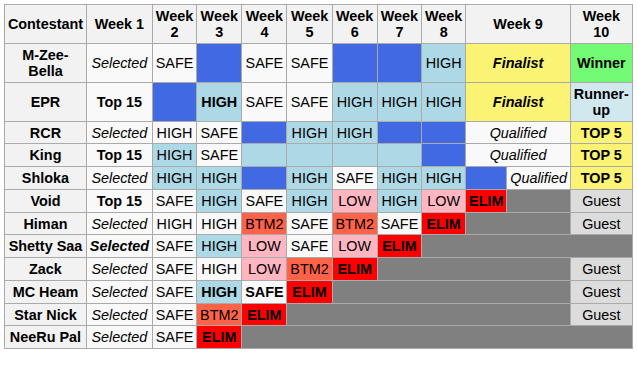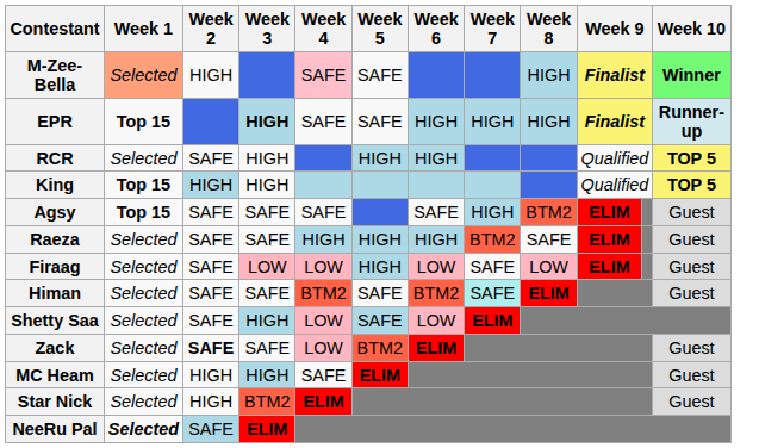 <table class="wikitable" style="text-align:center; font-size:90%">
 <tr>
 <th>Contestant</th>
 <th>Week 1</th>
 <th>Week 2</th>
 <th>Week 3</th>
 <th>Week 4</th>
 <th>Week 5</th>
 <th>Week 6</th>
 <th>Week 7</th>
 <th>Week 8</th>
 <th colspan="2">Week 9</th>
 <th>Week 10</th>
 </tr>
 <tr>
 <th>M-Zee-Bella</th>
-<td><em>Selected</em></td>
-<td>SAFE</td>
+<td style="background: lightsalmon;"><em>Selected</em></td>
+<td>HIGH</td>
 <td bgcolor="royalblue"><strong></strong></td>
-<td>SAFE</td>
+<td style="background: pink;">SAFE</td>
 <td>SAFE</td>
 <td bgcolor="royalblue"><strong></strong></td>
 <td bgcolor="royalblue"><strong></strong></td>
 <td bgcolor="lightblue">HIGH</td>
 <td colspan="2" bgcolor="#fbf373"><strong><em>Finalist</em></strong></td>
 <td bgcolor="#73FB76"><strong>Winner</strong></td>
 </tr>
 <tr>
 <th>EPR</th>
 <td><strong>Top 15</strong></td>
 <td bgcolor="royalblue"><strong></strong></td>
 <td bgcolor="lightblue"><strong>HIGH</strong></td>
 <td>SAFE</td>
 <td>SAFE</td>
 <td bgcolor="lightblue">HIGH</td>
 <td bgcolor="lightblue">HIGH</td>
 <td bgcolor="lightblue">HIGH</td>
 <td colspan="2" bgcolor="#fbf373"><strong><em>Finalist</em></strong></td>
 <td bgcolor="#D1E8EF"><strong>Runner-up</strong></td>
 </tr>
 <tr>
 <th>RCR</th>
 <td><em>Selected</em></td>
+<td>SAFE</td>
 <td>HIGH</td>
-<td>SAFE</td>
 <td bgcolor="royalblue"><strong></strong></td>
 <td bgcolor="lightblue">HIGH</td>
 <td bgcolor="lightblue">HIGH</td>
 <td bgcolor="royalblue"><strong></strong></td>
 <td bgcolor="royalblue"><strong></strong></td>
 <td colspan="2"><em>Qualified</em></td>
 <td bgcolor="#fbf373"><strong>TOP 5</strong></td>
 </tr>
 <tr>
 <th>King</th>
 <td><strong>Top 15</strong></td>
 <td bgcolor="lightblue">HIGH</td>
-<td>SAFE</td>
+<td>HIGH</td>
 <td bgcolor="lightblue"><strong></strong></td>
 <td bgcolor="lightblue"><strong></strong></td>
 <td bgcolor="lightblue"><strong></strong></td>
 <td bgcolor="lightblue"><strong></strong></td>
 <td bgcolor="royalblue"><strong></strong></td>
 <td colspan="2"><em>Qualified</em></td>
 <td bgcolor="#fbf373"><strong>TOP 5</strong></td>
 </tr>
 <tr>
-<th>Shloka</th>
+<th>Agsy</th>
+<td><strong>Top 15</strong></td>
+<td>SAFE</td>
+<td>SAFE</td>
+<td>SAFE</td>
+<td bgcolor="royalblue"><strong></strong></td>
+<td>SAFE</td>
+<td bgcolor="lightblue">HIGH</td>
+<td bgcolor="tomato">BTM2</td>
+<td bgcolor="red"><strong>ELIM</strong></td>
+<td bgcolor="gray"></td>
+<td style="background:Gainsboro;">Guest</td>
+</tr>
+<tr>
+<th>Raeza</th>
 <td><em>Selected</em></td>
-<td bgcolor="lightblue">HIGH</td>
-<td bgcolor="lightblue">HIGH</td>
-<td bgcolor="royalblue"><strong></strong></td>
-<td bgcolor="lightblue">HIGH</td>
+<td>SAFE</td>
 <td>SAFE</td>
 <td bgcolor="lightblue">HIGH</td>
 <td bgcolor="lightblue">HIGH</td>
-<td bgcolor="royalblue"><strong></strong></td>
-<td><em>Qualified</em></td>
-<td bgcolor="#fbf373"><strong>TOP 5</strong></td>
+<td bgcolor="lightblue">HIGH</td>
+<td bgcolor="tomato">BTM2</td>
+<td>SAFE</td>
+<td bgcolor="red"><strong>ELIM</strong></td>
+<td bgcolor="gray"></td>
+<td style="background:Gainsboro;">Guest</td>
 </tr>
 <tr>
-<th>Void</th>
-<td><strong>Top 15</strong></td>
+<th>Firaag</th>
+<td><em>Selected</em></td>
 <td>SAFE</td>
-<td bgcolor="lightblue">HIGH</td>
-<td>SAFE</td>
+<td bgcolor="lightpink">LOW</td>
+<td bgcolor="lightpink">LOW</td>
 <td bgcolor="lightblue">HIGH</td>
 <td bgcolor="lightpink">LOW</td>
-<td bgcolor="lightblue">HIGH</td>
+<td>SAFE</td>
 <td bgcolor="lightpink">LOW</td>
 <td bgcolor="red"><strong>ELIM</strong></td>
 <td bgcolor="gray"></td>
 <td style="background:Gainsboro;">Guest</td>
 </tr>
 <tr>
 <th>Himan</th>
 <td><em>Selected</em></td>
-<td>HIGH</td>
-<td>HIGH</td>
+<td>SAFE</td>
+<td>SAFE</td>
 <td bgcolor="tomato">BTM2</td>
 <td>SAFE</td>
 <td bgcolor="tomato">BTM2</td>
-<td>SAFE</td>
+<td style="background: paleturquoise;">SAFE</td>
 <td bgcolor="red"><strong>ELIM</strong></td>
 <td colspan="2" bgcolor="gray"></td>
 <td style="background:Gainsboro;">Guest</td>
 </tr>
 <tr>
 <th>Shetty Saa</th>
-<td><strong><em>Selected</em></strong></td>
+<td><em>Selected</em></td>
 <td>SAFE</td>
 <td bgcolor="lightblue">HIGH</td>
 <td bgcolor="lightpink">LOW</td>
-<td>SAFE</td>
+<td style="background: lightblue;">SAFE</td>
 <td bgcolor="lightpink">LOW</td>
 <td bgcolor="red"><strong>ELIM</strong></td>
 <td colspan="4" bgcolor="gray"></td>
 </tr>
 <tr>
 <th>Zack</th>
 <td><em>Selected</em></td>
+<td><strong>SAFE</strong></td>
 <td>SAFE</td>
-<td>HIGH</td>
 <td bgcolor="lightpink">LOW</td>
 <td bgcolor="tomato">BTM2</td>
 <td bgcolor="red"><strong>ELIM</strong></td>
 <td colspan="4" bgcolor="gray"></td>
 <td style="background:Gainsboro;">Guest</td>
 </tr>
 <tr>
 <th>MC Heam</th>
 <td><em>Selected</em></td>
+<td>HIGH</td>
+<td bgcolor="lightblue">HIGH</td>
 <td>SAFE</td>
-<td bgcolor="lightblue"><strong>HIGH</strong></td>
-<td><strong>SAFE</strong></td>
 <td bgcolor="red"><strong>ELIM</strong></td>
 <td colspan="5" bgcolor="gray"></td>
 <td style="background:Gainsboro;">Guest</td>
 </tr>
 <tr>
 <th>Star Nick</th>
 <td><em>Selected</em></td>
-<td>SAFE</td>
+<td>HIGH</td>
 <td bgcolor="tomato">BTM2</td>
 <td bgcolor="red"><strong>ELIM</strong></td>
 <td colspan="6" bgcolor="gray"></td>
 <td style="background:Gainsboro;">Guest</td>
 </tr>
 <tr>
 <th>NeeRu Pal</th>
-<td><em>Selected</em></td>
-<td>SAFE</td>
+<td><strong><em>Selected</em></strong></td>
+<td style="background: lightblue;">SAFE</td>
 <td bgcolor="red"><strong>ELIM</strong></td>
 <td colspan="8" bgcolor="gray"></td>
 </tr>
 </table>
